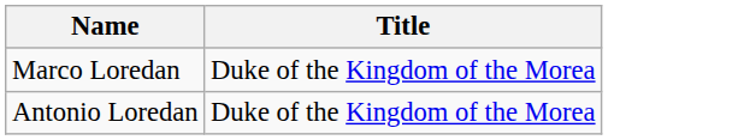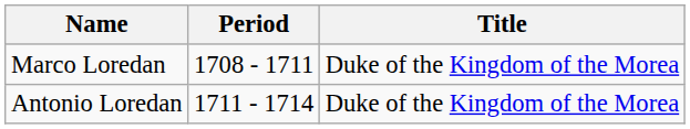 <table class="wikitable">
 <tr>
 <th>Name</th>
+<th>Period</th>
 <th>Title</th>
 </tr>
 <tr>
 <td>Marco Loredan</td>
+<td>1708 - 1711</td>
 <td>Duke of the <a href='#'>Kingdom of the Morea</a></td>
 </tr>
 <tr>
 <td>Antonio Loredan</td>
+<td>1711 - 1714</td>
 <td>Duke of the <a href='#'>Kingdom of the Morea</a></td>
 </tr>
 </table>
